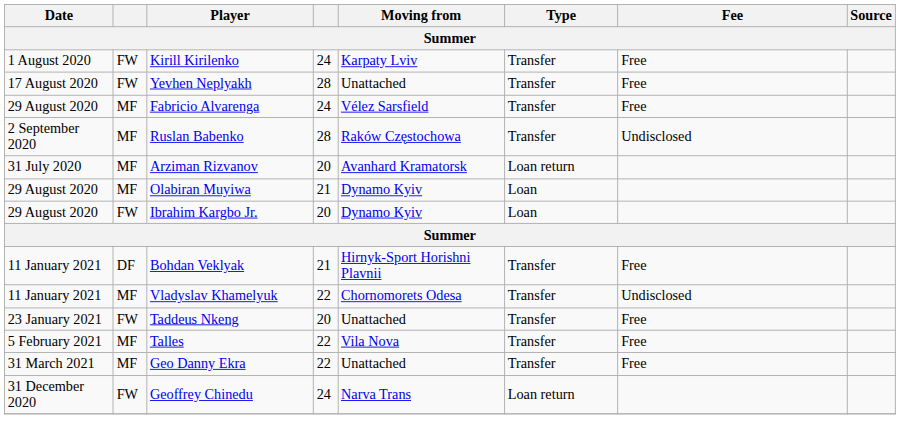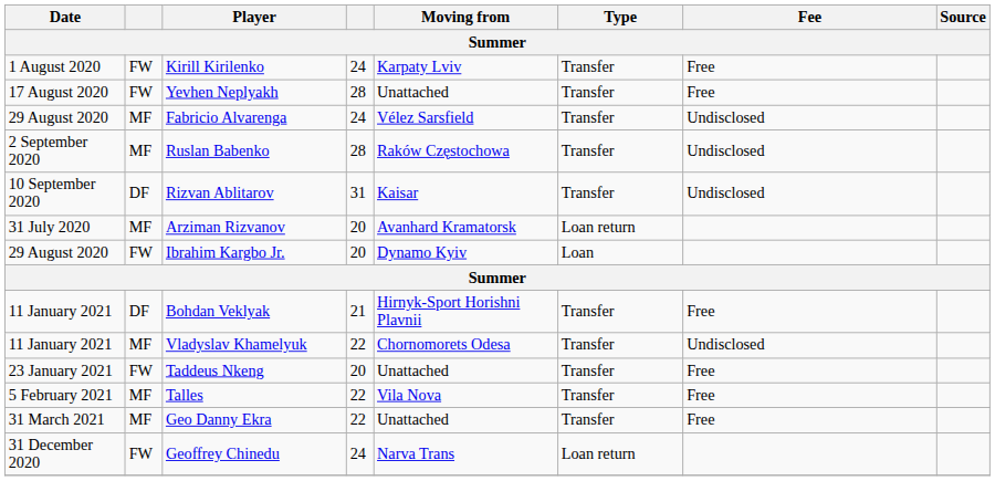 <table class="wikitable sortable">
 <tr>
 <th style="width:115px;">Date</th>
 <th style="width:30px;"></th>
 <th style="width:180px;">Player</th>
 <th style="width:20px;"></th>
 <th style="width:180px;">Moving from</th>
 <th style="width:120px;" class="unsortable">Type</th>
 <th style="width:250px;" class="unsortable">Fee</th>
 <th style="width:20px;">Source</th>
 </tr>
 <tr>
 <th colspan=8>Summer</th>
 </tr>
 <tr>
 <td>1 August 2020</td>
 <td>FW</td>
 <td> <a href='#'>Kirill Kirilenko</a></td>
 <td>24</td>
 <td> <a href='#'>Karpaty Lviv</a></td>
 <td>Transfer</td>
 <td>Free</td>
 <td></td>
 </tr>
 <tr>
 <td>17 August 2020</td>
 <td>FW</td>
 <td> <a href='#'>Yevhen Neplyakh</a></td>
 <td>28</td>
 <td>Unattached</td>
 <td>Transfer</td>
 <td>Free</td>
 <td></td>
 </tr>
 <tr>
 <td>29 August 2020</td>
 <td>MF</td>
 <td> <a href='#'>Fabricio Alvarenga</a></td>
 <td>24</td>
 <td> <a href='#'>Vélez Sarsfield</a></td>
 <td>Transfer</td>
-<td>Free</td>
+<td>Undisclosed</td>
 <td></td>
 </tr>
 <tr>
 <td>2 September 2020</td>
 <td>MF</td>
 <td> <a href='#'>Ruslan Babenko</a></td>
 <td>28</td>
 <td> <a href='#'>Raków Częstochowa</a></td>
 <td>Transfer</td>
 <td>Undisclosed</td>
 <td></td>
 </tr>
 <tr>
+<td>10 September 2020</td>
+<td>DF</td>
+<td> <a href='#'>Rizvan Ablitarov</a></td>
+<td>31</td>
+<td> <a href='#'>Kaisar</a></td>
+<td>Transfer</td>
+<td>Undisclosed</td>
+<td></td>
+</tr>
+<tr>
 <td>31 July 2020</td>
 <td>MF</td>
 <td> <a href='#'>Arziman Rizvanov</a></td>
 <td>20</td>
 <td> <a href='#'>Avanhard Kramatorsk</a></td>
 <td>Loan return</td>
-<td></td>
-<td></td>
-</tr>
-<tr>
-<td>29 August 2020</td>
-<td>MF</td>
-<td> <a href='#'>Olabiran Muyiwa</a></td>
-<td>21</td>
-<td> <a href='#'>Dynamo Kyiv</a></td>
-<td>Loan</td>
 <td></td>
 <td></td>
 </tr>
 <tr>
 <td>29 August 2020</td>
 <td>FW</td>
 <td> <a href='#'>Ibrahim Kargbo Jr.</a></td>
 <td>20</td>
 <td> <a href='#'>Dynamo Kyiv</a></td>
 <td>Loan</td>
 <td></td>
 <td></td>
 </tr>
 <tr>
 <th colspan=8>Summer</th>
 </tr>
 <tr>
 <td>11 January 2021</td>
 <td>DF</td>
 <td> <a href='#'>Bohdan Veklyak</a></td>
 <td>21</td>
 <td> <a href='#'>Hirnyk-Sport Horishni Plavnii</a></td>
 <td>Transfer</td>
 <td>Free</td>
 <td></td>
 </tr>
 <tr>
 <td>11 January 2021</td>
 <td>MF</td>
 <td> <a href='#'>Vladyslav Khamelyuk</a></td>
 <td>22</td>
 <td> <a href='#'>Chornomorets Odesa</a></td>
 <td>Transfer</td>
 <td>Undisclosed</td>
 <td></td>
 </tr>
 <tr>
 <td>23 January 2021</td>
 <td>FW</td>
 <td> <a href='#'>Taddeus Nkeng</a></td>
 <td>20</td>
 <td>Unattached</td>
 <td>Transfer</td>
 <td>Free</td>
 <td></td>
 </tr>
 <tr>
 <td>5 February 2021</td>
 <td>MF</td>
 <td> <a href='#'>Talles</a></td>
 <td>22</td>
 <td> <a href='#'>Vila Nova</a></td>
 <td>Transfer</td>
 <td>Free</td>
 <td></td>
 </tr>
 <tr>
 <td>31 March 2021</td>
 <td>MF</td>
 <td> <a href='#'>Geo Danny Ekra</a></td>
 <td>22</td>
 <td>Unattached</td>
 <td>Transfer</td>
 <td>Free</td>
 <td></td>
 </tr>
 <tr>
 <td>31 December 2020</td>
 <td>FW</td>
 <td> <a href='#'>Geoffrey Chinedu</a></td>
 <td>24</td>
 <td> <a href='#'>Narva Trans</a></td>
 <td>Loan return</td>
 <td></td>
 <td></td>
 </tr>
 <tr>
 </tr>
 </table>
